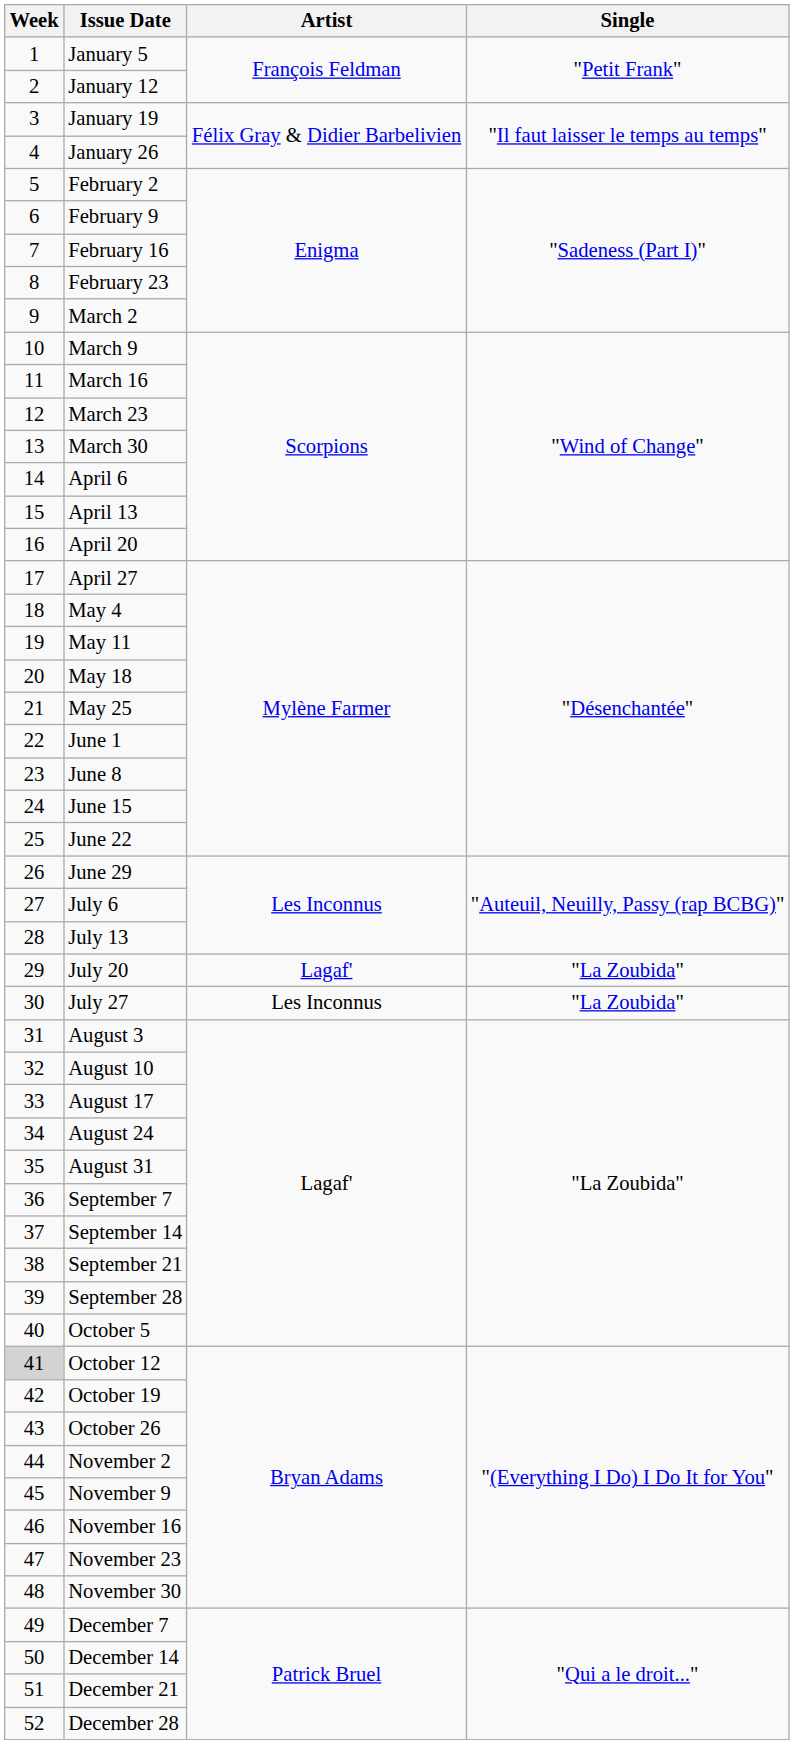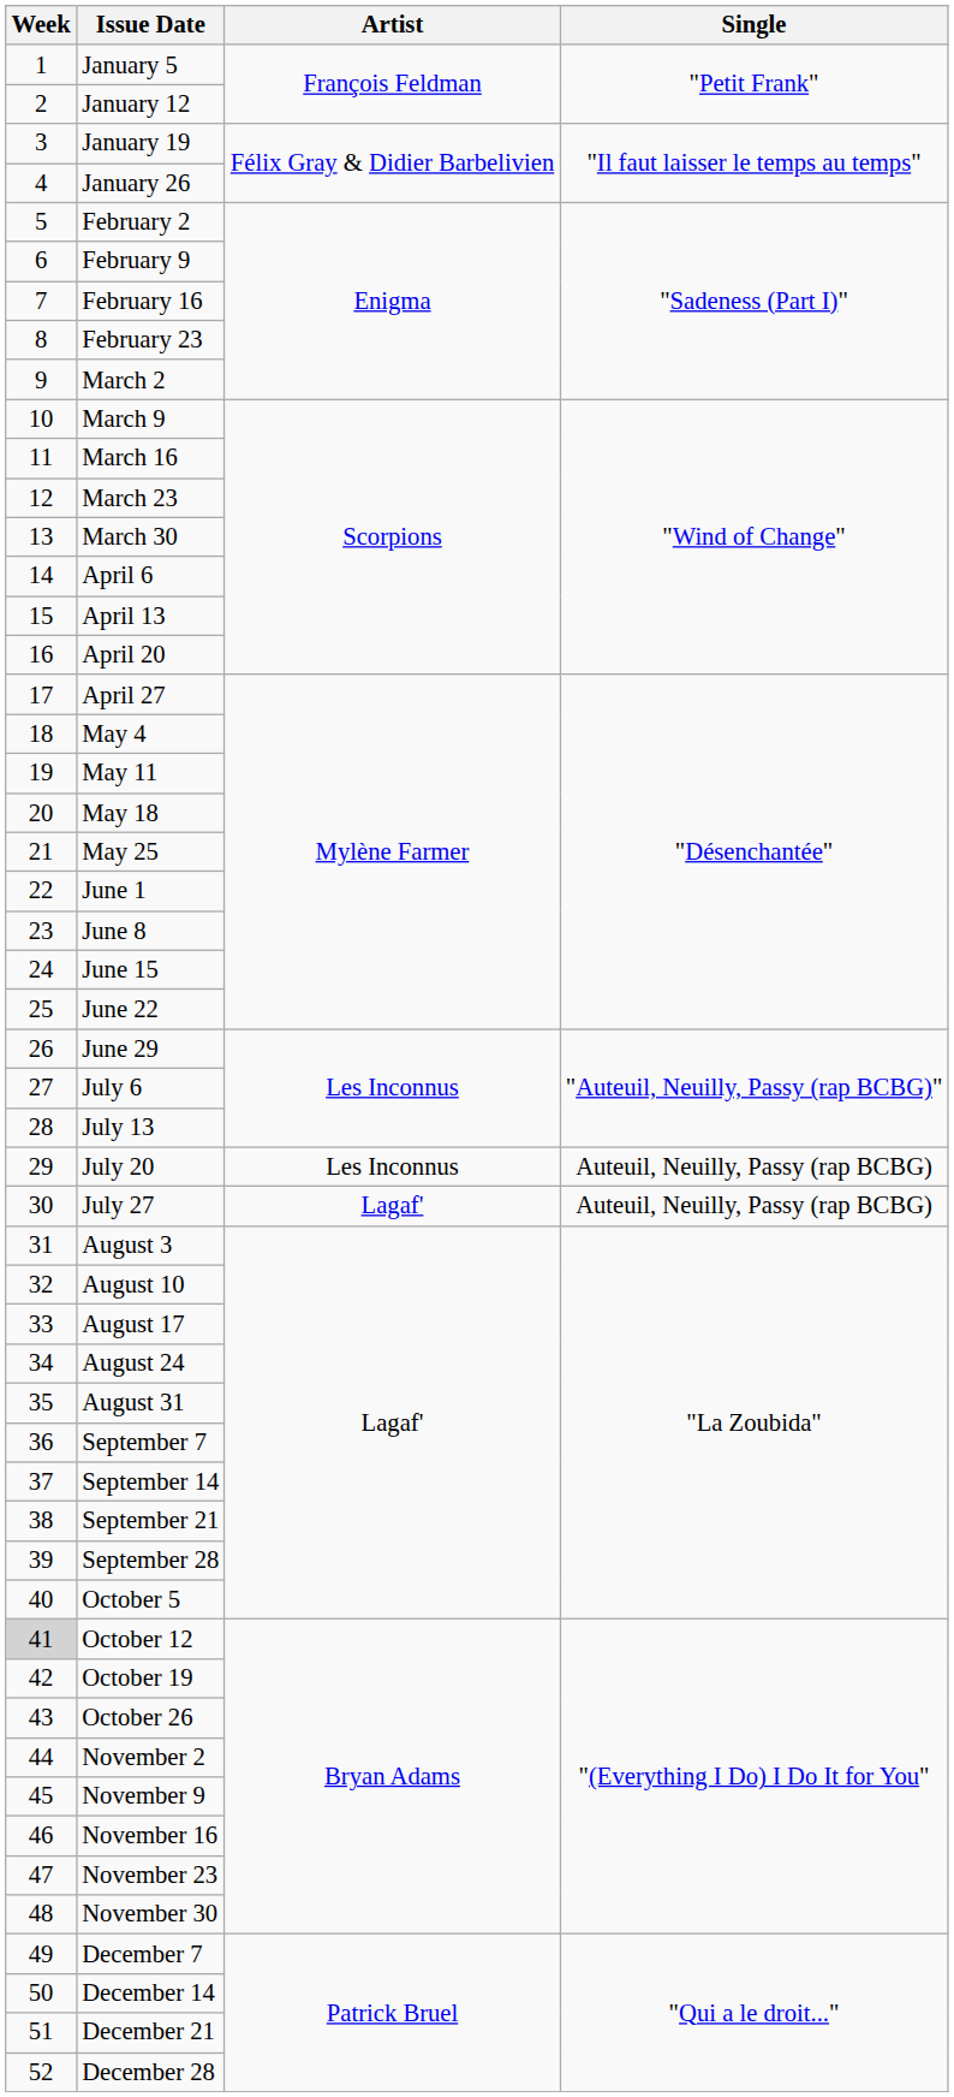 <table class="wikitable">
 <tr>
 <th>Week</th>
 <th>Issue Date</th>
 <th>Artist</th>
 <th>Single</th>
 </tr>
 <tr>
 <td style="text-align: center;">1</td>
 <td>January 5</td>
 <td rowspan="2" style="text-align: center;"><a href='#'>François Feldman</a></td>
 <td rowspan="2" style="text-align: center;">"<a href='#'>Petit Frank</a>"</td>
 </tr>
 <tr>
 <td style="text-align: center;">2</td>
 <td>January 12</td>
 </tr>
 <tr>
 <td style="text-align: center;">3</td>
 <td>January 19</td>
 <td rowspan="2" style="text-align: center;"><a href='#'>Félix Gray</a> & <a href='#'>Didier Barbelivien</a></td>
 <td rowspan="2" style="text-align: center;">"<a href='#'>Il faut laisser le temps au temps</a>"</td>
 </tr>
 <tr>
 <td style="text-align: center;">4</td>
 <td>January 26</td>
 </tr>
 <tr>
 <td style="text-align: center;">5</td>
 <td>February 2</td>
 <td rowspan="5" style="text-align: center;"><a href='#'>Enigma</a></td>
 <td rowspan="5" style="text-align: center;">"<a href='#'>Sadeness (Part I)</a>"</td>
 </tr>
 <tr>
 <td style="text-align: center;">6</td>
 <td>February 9</td>
 </tr>
 <tr>
 <td style="text-align: center;">7</td>
 <td>February 16</td>
 </tr>
 <tr>
 <td style="text-align: center;">8</td>
 <td>February 23</td>
 </tr>
 <tr>
 <td style="text-align: center;">9</td>
 <td>March 2</td>
 </tr>
 <tr>
 <td style="text-align: center;">10</td>
 <td>March 9</td>
 <td rowspan="7" style="text-align: center;"><a href='#'>Scorpions</a></td>
 <td rowspan="7" style="text-align: center;">"<a href='#'>Wind of Change</a>"</td>
 </tr>
 <tr>
 <td style="text-align: center;">11</td>
 <td>March 16</td>
 </tr>
 <tr>
 <td style="text-align: center;">12</td>
 <td>March 23</td>
 </tr>
 <tr>
 <td style="text-align: center;">13</td>
 <td>March 30</td>
 </tr>
 <tr>
 <td style="text-align: center;">14</td>
 <td>April 6</td>
 </tr>
 <tr>
 <td style="text-align: center;">15</td>
 <td>April 13</td>
 </tr>
 <tr>
 <td style="text-align: center;">16</td>
 <td>April 20</td>
 </tr>
 <tr>
 <td style="text-align: center;">17</td>
 <td>April 27</td>
 <td rowspan="9" style="text-align: center;"><a href='#'>Mylène Farmer</a></td>
 <td rowspan="9" style="text-align: center;">"<a href='#'>Désenchantée</a>"</td>
 </tr>
 <tr>
 <td style="text-align: center;">18</td>
 <td>May 4</td>
 </tr>
 <tr>
 <td style="text-align: center;">19</td>
 <td>May 11</td>
 </tr>
 <tr>
 <td style="text-align: center;">20</td>
 <td>May 18</td>
 </tr>
 <tr>
 <td style="text-align: center;">21</td>
 <td>May 25</td>
 </tr>
 <tr>
 <td style="text-align: center;">22</td>
 <td>June 1</td>
 </tr>
 <tr>
 <td style="text-align: center;">23</td>
 <td>June 8</td>
 </tr>
 <tr>
 <td style="text-align: center;">24</td>
 <td>June 15</td>
 </tr>
 <tr>
 <td style="text-align: center;">25</td>
 <td>June 22</td>
 </tr>
 <tr>
 <td style="text-align: center;">26</td>
 <td>June 29</td>
 <td rowspan="3" style="text-align: center;"><a href='#'>Les Inconnus</a></td>
 <td rowspan="3" style="text-align: center;">"<a href='#'>Auteuil, Neuilly, Passy (rap BCBG)</a>"</td>
 </tr>
 <tr>
 <td style="text-align: center;">27</td>
 <td>July 6</td>
 </tr>
 <tr>
 <td style="text-align: center;">28</td>
 <td>July 13</td>
 </tr>
 <tr>
 <td style="text-align: center;">29</td>
 <td>July 20</td>
-<td style="text-align: center;"><a href='#'>Lagaf'</a></td>
-<td style="text-align: center;">"<a href='#'>La Zoubida</a>"</td>
+<td style="text-align: center;">Les Inconnus</td>
+<td style="text-align: center;">Auteuil, Neuilly, Passy (rap BCBG)</td>
 </tr>
 <tr>
 <td style="text-align: center;">30</td>
 <td>July 27</td>
-<td style="text-align: center;">Les Inconnus</td>
-<td style="text-align: center;">"<a href='#'>La Zoubida</a>"</td>
+<td style="text-align: center;"><a href='#'>Lagaf'</a></td>
+<td style="text-align: center;">Auteuil, Neuilly, Passy (rap BCBG)</td>
 </tr>
 <tr>
 <td style="text-align: center;">31</td>
 <td>August 3</td>
 <td rowspan="10" style="text-align: center;">Lagaf'</td>
 <td rowspan="10" style="text-align: center;">"La Zoubida"</td>
 </tr>
 <tr>
 <td style="text-align: center;">32</td>
 <td>August 10</td>
 </tr>
 <tr>
 <td style="text-align: center;">33</td>
 <td>August 17</td>
 </tr>
 <tr>
 <td style="text-align: center;">34</td>
 <td>August 24</td>
 </tr>
 <tr>
 <td style="text-align: center;">35</td>
 <td>August 31</td>
 </tr>
 <tr>
 <td style="text-align: center;">36</td>
 <td>September 7</td>
 </tr>
 <tr>
 <td style="text-align: center;">37</td>
 <td>September 14</td>
 </tr>
 <tr>
 <td style="text-align: center;">38</td>
 <td>September 21</td>
 </tr>
 <tr>
 <td style="text-align: center;">39</td>
 <td>September 28</td>
 </tr>
 <tr>
 <td style="text-align: center;">40</td>
 <td>October 5</td>
 </tr>
 <tr>
 <td style="background: lightgrey; text-align: center;">41</td>
 <td>October 12</td>
 <td rowspan="8" style="text-align: center;"><a href='#'>Bryan Adams</a></td>
 <td rowspan="8" style="text-align: center;">"<a href='#'>(Everything I Do) I Do It for You</a>"</td>
 </tr>
 <tr>
 <td style="text-align: center;">42</td>
 <td>October 19</td>
 </tr>
 <tr>
 <td style="text-align: center;">43</td>
 <td>October 26</td>
 </tr>
 <tr>
 <td style="text-align: center;">44</td>
 <td>November 2</td>
 </tr>
 <tr>
 <td style="text-align: center;">45</td>
 <td>November 9</td>
 </tr>
 <tr>
 <td style="text-align: center;">46</td>
 <td>November 16</td>
 </tr>
 <tr>
 <td style="text-align: center;">47</td>
 <td>November 23</td>
 </tr>
 <tr>
 <td style="text-align: center;">48</td>
 <td>November 30</td>
 </tr>
 <tr>
 <td style="text-align: center;">49</td>
 <td>December 7</td>
 <td rowspan="4" style="text-align: center;"><a href='#'>Patrick Bruel</a></td>
 <td rowspan="4" style="text-align: center;">"<a href='#'>Qui a le droit...</a>"</td>
 </tr>
 <tr>
 <td style="text-align: center;">50</td>
 <td>December 14</td>
 </tr>
 <tr>
 <td style="text-align: center;">51</td>
 <td>December 21</td>
 </tr>
 <tr>
 <td style="text-align: center;">52</td>
 <td>December 28</td>
 </tr>
 </table>
